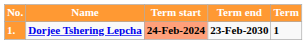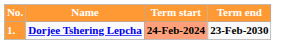 <table class="wikitable sortable">
 <tr>
 <th style="background-color:#FF9933; color:white">No.</th>
 <th style="background-color:#FF9933; color:white">Name</th>
 <th style="background-color:#FF9933; color:white">Term start</th>
 <th style="background-color:#FF9933; color:white">Term end</th>
-<th style="background-color:#FF9933; color:white">Term</th>
 </tr>
 <tr>
 <td style="background-color:#FF9933; color:white"><strong>1.</strong></td>
 <td><strong><a href='#'>Dorjee Tshering Lepcha</a></strong></td>
 <td style="background: lightsalmon;"><strong>24-Feb-2024</strong></td>
 <td><strong>23-Feb-2030</strong></td>
-<td><strong>1</strong></td>
 </tr>
 </table>
